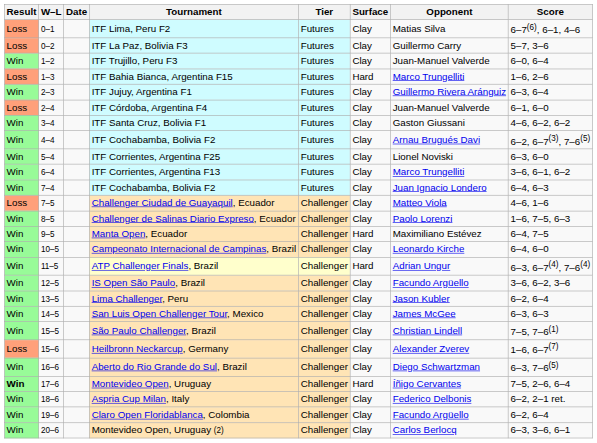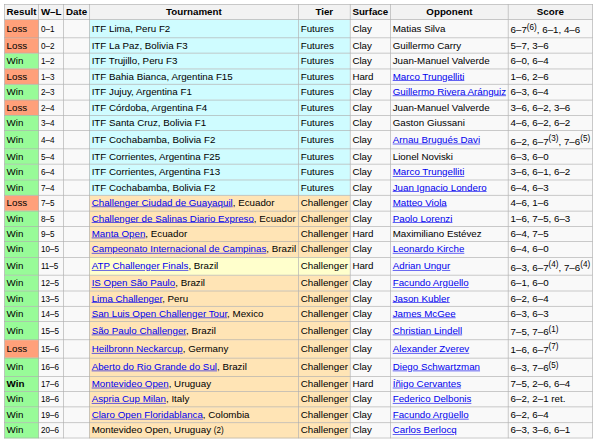 <table class="sortable wikitable">
 <tr>
 <th>Result</th>
 <th class="unsortable">W–L</th>
 <th>Date</th>
 <th>Tournament</th>
 <th>Tier</th>
 <th>Surface</th>
 <th>Opponent</th>
 <th class="unsortable">Score</th>
 </tr>
 <tr>
 <td bgcolor=FFA07A>Loss</td>
 <td><small>0–1</small></td>
 <td></td>
 <td style="background:#cffcff;">ITF Lima, Peru F2</td>
 <td style="background:#cffcff;">Futures</td>
 <td>Clay</td>
 <td> Matias Silva</td>
 <td>6–7<sup>(6)</sup>, 6–1, 4–6</td>
 </tr>
 <tr>
 <td bgcolor=FFA07A>Loss</td>
 <td><small>0–2</small></td>
 <td></td>
 <td style="background:#cffcff;">ITF La Paz, Bolivia F3</td>
 <td style="background:#cffcff;">Futures</td>
 <td>Clay</td>
 <td> Guillermo Carry</td>
 <td>5–7, 3–6</td>
 </tr>
 <tr>
 <td bgcolor=98FB98>Win</td>
 <td><small>1–2</small></td>
 <td></td>
 <td style="background:#cffcff;">ITF Trujillo, Peru F3</td>
 <td style="background:#cffcff;">Futures</td>
 <td>Clay</td>
 <td> Juan-Manuel Valverde</td>
 <td>6–0, 6–4</td>
 </tr>
 <tr>
 <td bgcolor=FFA07A>Loss</td>
 <td><small>1–3</small></td>
 <td></td>
 <td style="background:#cffcff;">ITF Bahia Bianca, Argentina F15</td>
 <td style="background:#cffcff;">Futures</td>
 <td>Hard</td>
 <td> <a href='#'>Marco Trungelliti</a></td>
 <td>1–6, 2–6</td>
 </tr>
 <tr>
 <td bgcolor=98FB98>Win</td>
 <td><small>2–3</small></td>
 <td></td>
 <td style="background:#cffcff;">ITF Jujuy, Argentina F1</td>
 <td style="background:#cffcff;">Futures</td>
 <td>Clay</td>
 <td> <a href='#'>Guillermo Rivera Aránguiz</a></td>
 <td>6–3, 6–4</td>
 </tr>
 <tr>
 <td bgcolor=FFA07A>Loss</td>
 <td><small>2–4</small></td>
 <td></td>
 <td style="background:#cffcff;">ITF Córdoba, Argentina F4</td>
 <td style="background:#cffcff;">Futures</td>
 <td>Clay</td>
 <td> Juan-Manuel Valverde</td>
-<td>6–1, 6–0</td>
+<td>3–6, 6–2, 3–6</td>
 </tr>
 <tr>
 <td bgcolor=98FB98>Win</td>
 <td><small>3–4</small></td>
 <td></td>
 <td style="background:#cffcff;">ITF Santa Cruz, Bolivia F1</td>
 <td style="background:#cffcff;">Futures</td>
 <td>Clay</td>
 <td> Gaston Giussani</td>
 <td>4–6, 6–2, 6–2</td>
 </tr>
 <tr>
 <td bgcolor=98FB98>Win</td>
 <td><small>4–4</small></td>
 <td></td>
 <td style="background:#cffcff;">ITF Cochabamba, Bolivia F2</td>
 <td style="background:#cffcff;">Futures</td>
 <td>Clay</td>
 <td> <a href='#'>Arnau Brugués Davi</a></td>
 <td>6–2, 6–7<sup>(3)</sup>, 7–6<sup>(5)</sup></td>
 </tr>
 <tr>
 <td bgcolor=98FB98>Win</td>
 <td><small>5–4</small></td>
 <td></td>
 <td style="background:#cffcff;">ITF Corrientes, Argentina F25</td>
 <td style="background:#cffcff;">Futures</td>
 <td>Clay</td>
 <td> Lionel Noviski</td>
 <td>6–3, 6–0</td>
 </tr>
 <tr>
 <td bgcolor=98FB98>Win</td>
 <td><small>6–4</small></td>
 <td></td>
 <td style="background:#cffcff;">ITF Corrientes, Argentina F13</td>
 <td style="background:#cffcff;">Futures</td>
 <td>Clay</td>
 <td> <a href='#'>Marco Trungelliti</a></td>
 <td>3–6, 6–1, 6–2</td>
 </tr>
 <tr>
 <td bgcolor=98FB98>Win</td>
 <td><small>7–4</small></td>
 <td></td>
 <td style="background:#cffcff;">ITF Cochabamba, Bolivia F2</td>
 <td style="background:#cffcff;">Futures</td>
 <td>Clay</td>
 <td> <a href='#'>Juan Ignacio Londero</a></td>
 <td>6–4, 6–3</td>
 </tr>
 <tr>
 <td bgcolor=FFA07A>Loss</td>
 <td><small>7–5</small></td>
 <td><a href='#'></a></td>
 <td style="background:moccasin;"><a href='#'>Challenger Ciudad de Guayaquil</a>, Ecuador</td>
 <td style="background:moccasin;">Challenger</td>
 <td>Clay</td>
 <td> <a href='#'>Matteo Viola</a></td>
 <td>4–6, 1–6</td>
 </tr>
 <tr>
 <td bgcolor=98FB98>Win</td>
 <td><small>8–5</small></td>
 <td><a href='#'></a></td>
 <td style="background:moccasin;"><a href='#'>Challenger de Salinas Diario Expreso</a>, Ecuador</td>
 <td style="background:moccasin;">Challenger</td>
 <td>Clay</td>
 <td> <a href='#'>Paolo Lorenzi</a></td>
 <td>1–6, 7–5, 6–3</td>
 </tr>
 <tr>
 <td bgcolor=98FB98>Win</td>
 <td><small>9–5</small></td>
 <td><a href='#'></a></td>
 <td style="background:moccasin;"><a href='#'>Manta Open</a>, Ecuador</td>
 <td style="background:moccasin;">Challenger</td>
 <td>Hard</td>
 <td> Maximiliano Estévez</td>
 <td>6–4, 7–5</td>
 </tr>
 <tr>
 <td bgcolor=98FB98>Win</td>
 <td><small>10–5</small></td>
 <td><a href='#'></a></td>
 <td style="background:moccasin;"><a href='#'>Campeonato Internacional de Campinas</a>, Brazil</td>
 <td style="background:moccasin;">Challenger</td>
 <td>Clay</td>
 <td> <a href='#'>Leonardo Kirche</a></td>
 <td>6–4, 6–0</td>
 </tr>
 <tr>
 <td bgcolor=98FB98>Win</td>
 <td><small>11–5</small></td>
 <td><a href='#'></a></td>
 <td style="background:#ffffcc;"><a href='#'>ATP Challenger Finals</a>, Brazil</td>
 <td style="background:#ffffcc;">Challenger</td>
 <td>Hard</td>
 <td> <a href='#'>Adrian Ungur</a></td>
 <td>6–3, 6–7<sup>(4)</sup>, 7–6<sup>(4)</sup></td>
 </tr>
 <tr>
 <td bgcolor=98FB98>Win</td>
 <td><small>12–5</small></td>
 <td><a href='#'></a></td>
 <td style="background:moccasin;"><a href='#'>IS Open São Paulo</a>, Brazil</td>
 <td style="background:moccasin;">Challenger</td>
 <td>Clay</td>
 <td> <a href='#'>Facundo Argüello</a></td>
-<td>3–6, 6–2, 3–6</td>
+<td>6–1, 6–0</td>
 </tr>
 <tr>
 <td bgcolor=98FB98>Win</td>
 <td><small>13–5</small></td>
 <td><a href='#'></a></td>
 <td style="background:moccasin;"><a href='#'>Lima Challenger</a>, Peru</td>
 <td style="background:moccasin;">Challenger</td>
 <td>Clay</td>
 <td> <a href='#'>Jason Kubler</a></td>
 <td>6–2, 6–4</td>
 </tr>
 <tr>
 <td bgcolor=98FB98>Win</td>
 <td><small>14–5</small></td>
 <td><a href='#'></a></td>
 <td style="background:moccasin;"><a href='#'>San Luis Open Challenger Tour</a>, Mexico</td>
 <td style="background:moccasin;">Challenger</td>
 <td>Clay</td>
 <td> <a href='#'>James McGee</a></td>
 <td>6–3, 6–3</td>
 </tr>
 <tr>
 <td bgcolor=98FB98>Win</td>
 <td><small>15–5</small></td>
 <td><a href='#'></a></td>
 <td style="background:moccasin;"><a href='#'>São Paulo Challenger</a>, Brazil</td>
 <td style="background:moccasin;">Challenger</td>
 <td>Clay</td>
 <td> <a href='#'>Christian Lindell</a></td>
 <td>7–5, 7–6<sup>(1)</sup></td>
 </tr>
 <tr>
 <td bgcolor=FFA07A>Loss</td>
 <td><small>15–6</small></td>
 <td><a href='#'></a></td>
 <td style="background:moccasin;"><a href='#'>Heilbronn Neckarcup</a>, Germany</td>
 <td style="background:moccasin;">Challenger</td>
 <td>Clay</td>
 <td> <a href='#'>Alexander Zverev</a></td>
 <td>1–6, 6–7<sup>(7)</sup></td>
 </tr>
 <tr>
 <td bgcolor=98FB98>Win</td>
 <td><small>16–6</small></td>
 <td><a href='#'></a></td>
 <td style="background:moccasin;"><a href='#'>Aberto do Rio Grande do Sul</a>, Brazil</td>
 <td style="background:moccasin;">Challenger</td>
 <td>Clay</td>
 <td> <a href='#'>Diego Schwartzman</a></td>
 <td>6–3, 7–6<sup>(5)</sup></td>
 </tr>
 <tr>
 <td bgcolor=98FB98><strong>Win</strong></td>
 <td><small>17–6</small></td>
 <td><a href='#'></a></td>
 <td style="background:moccasin;"><a href='#'>Montevideo Open</a>, Uruguay</td>
 <td style="background:moccasin;">Challenger</td>
 <td>Hard</td>
 <td> <a href='#'>Íñigo Cervantes</a></td>
 <td>7–5, 2–6, 6–4</td>
 </tr>
 <tr>
 <td bgcolor=98FB98>Win</td>
 <td><small>18–6</small></td>
 <td><a href='#'></a></td>
 <td style="background:moccasin;"><a href='#'>Aspria Cup Milan</a>, Italy</td>
 <td style="background:moccasin;">Challenger</td>
 <td>Clay</td>
 <td> <a href='#'>Federico Delbonis</a></td>
 <td>6–2, 2–1 ret.</td>
 </tr>
 <tr>
 <td bgcolor=98FB98>Win</td>
 <td><small>19–6</small></td>
 <td><a href='#'></a></td>
 <td style="background:moccasin;"><a href='#'>Claro Open Floridablanca</a>, Colombia</td>
 <td style="background:moccasin;">Challenger</td>
 <td>Clay</td>
 <td> <a href='#'>Facundo Argüello</a></td>
 <td>6–2, 6–4</td>
 </tr>
 <tr>
 <td bgcolor=98FB98>Win</td>
 <td><small>20–6</small></td>
 <td><a href='#'></a></td>
 <td style="background:moccasin;">Montevideo Open, Uruguay <small>(2)</small></td>
 <td style="background:moccasin;">Challenger</td>
 <td>Clay</td>
 <td> <a href='#'>Carlos Berlocq</a></td>
 <td>6–3, 3–6, 6–1</td>
 </tr>
 </table>
